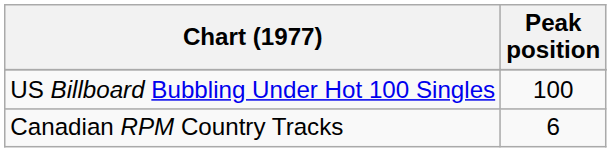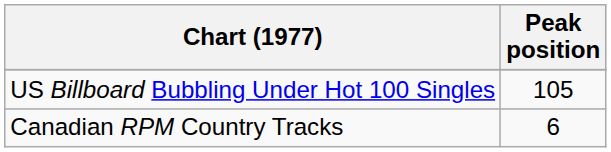 <table class="wikitable sortable">
 <tr>
 <th align="left">Chart (1977)</th>
 <th align="center">Peak<br>position</th>
 </tr>
 <tr>
 </tr>
 <tr>
 <td>US <em>Billboard</em> <a href='#'>Bubbling Under Hot 100 Singles</a></td>
-<td align="center">100</td>
+<td align="center">105</td>
 </tr>
 <tr>
 <td align="left">Canadian <em>RPM</em> Country Tracks</td>
 <td align="center">6</td>
 </tr>
 </table>
